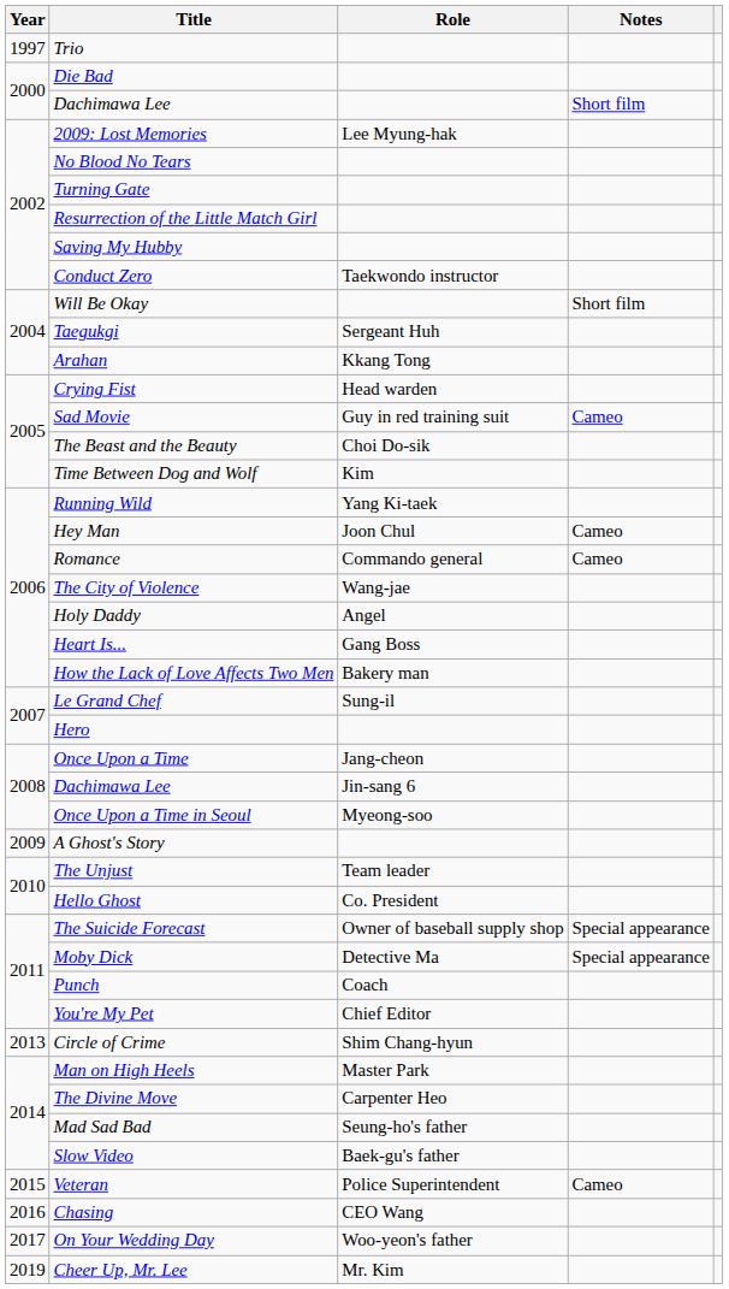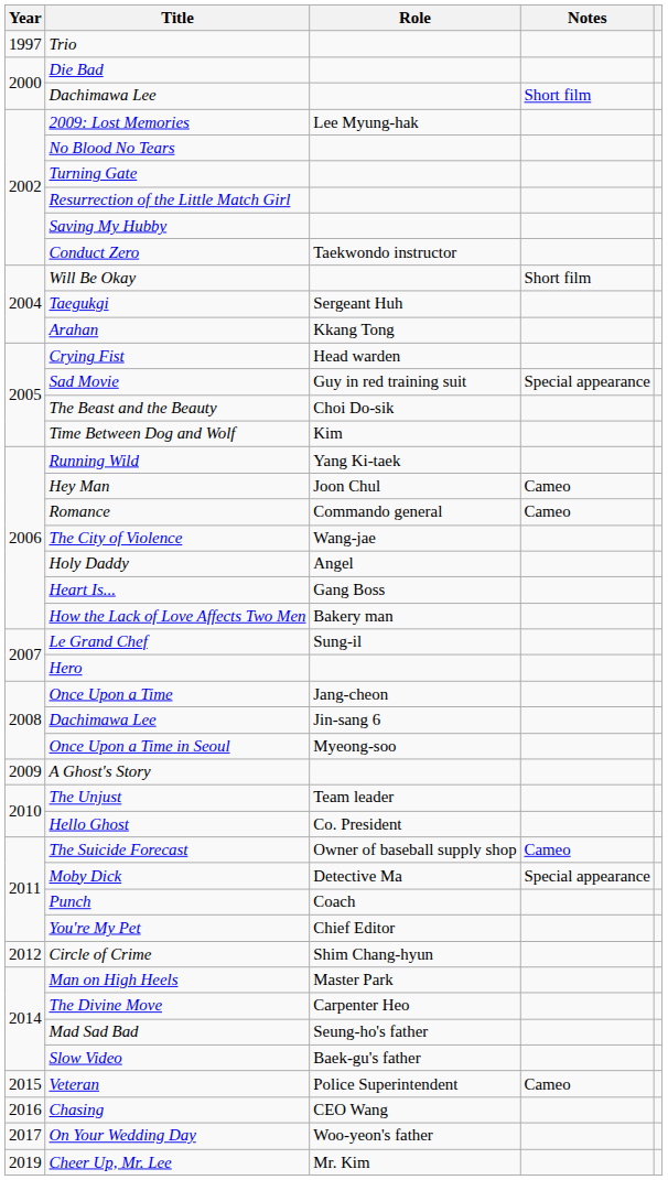 <table class="wikitable sortable">
 <tr>
 <th>Year</th>
 <th>Title</th>
 <th>Role</th>
 <th>Notes</th>
 <th></th>
 </tr>
 <tr>
 <td>1997</td>
 <td><em>Trio</em></td>
 <td></td>
 <td></td>
 <td></td>
 </tr>
 <tr>
 <td rowspan="2">2000</td>
 <td><em><a href='#'>Die Bad</a></em></td>
 <td></td>
 <td></td>
 <td></td>
 </tr>
 <tr>
 <td><em>Dachimawa Lee</em></td>
 <td></td>
 <td><a href='#'>Short film</a></td>
 <td></td>
 </tr>
 <tr>
 <td rowspan="6">2002</td>
 <td><em><a href='#'>2009: Lost Memories</a></em></td>
 <td>Lee Myung-hak</td>
 <td></td>
 <td></td>
 </tr>
 <tr>
 <td><em><a href='#'>No Blood No Tears</a></em></td>
 <td></td>
 <td></td>
 <td></td>
 </tr>
 <tr>
 <td><em><a href='#'>Turning Gate</a></em></td>
 <td></td>
 <td></td>
 <td></td>
 </tr>
 <tr>
 <td><em><a href='#'>Resurrection of the Little Match Girl</a></em></td>
 <td></td>
 <td></td>
 <td></td>
 </tr>
 <tr>
 <td><em><a href='#'>Saving My Hubby</a></em></td>
 <td></td>
 <td></td>
 <td></td>
 </tr>
 <tr>
 <td><em><a href='#'>Conduct Zero</a></em></td>
 <td>Taekwondo instructor</td>
 <td></td>
 <td></td>
 </tr>
 <tr>
 <td rowspan="3">2004</td>
 <td><em>Will Be Okay</em></td>
 <td></td>
 <td>Short film</td>
 <td></td>
 </tr>
 <tr>
 <td><em><a href='#'>Taegukgi</a></em></td>
 <td>Sergeant Huh</td>
 <td></td>
 <td></td>
 </tr>
 <tr>
 <td><em><a href='#'>Arahan</a></em></td>
 <td>Kkang Tong</td>
 <td></td>
 <td></td>
 </tr>
 <tr>
 <td rowspan="4">2005</td>
 <td><em><a href='#'>Crying Fist</a></em></td>
 <td>Head warden</td>
 <td></td>
 <td></td>
 </tr>
 <tr>
 <td><em><a href='#'>Sad Movie</a></em></td>
 <td>Guy in red training suit</td>
-<td><a href='#'>Cameo</a></td>
+<td>Special appearance</td>
 <td></td>
 </tr>
 <tr>
 <td><em>The Beast and the Beauty</em></td>
 <td>Choi Do-sik</td>
 <td></td>
 <td></td>
 </tr>
 <tr>
 <td><em>Time Between Dog and Wolf</em></td>
 <td>Kim</td>
 <td></td>
 <td></td>
 </tr>
 <tr>
 <td rowspan="7">2006</td>
 <td><em><a href='#'>Running Wild</a></em></td>
 <td>Yang Ki-taek</td>
 <td></td>
 <td></td>
 </tr>
 <tr>
 <td><em>Hey Man</em></td>
 <td>Joon Chul</td>
 <td>Cameo</td>
 <td></td>
 </tr>
 <tr>
 <td><em>Romance</em></td>
 <td>Commando general</td>
 <td>Cameo</td>
 <td></td>
 </tr>
 <tr>
 <td><em><a href='#'>The City of Violence</a></em></td>
 <td>Wang-jae</td>
 <td></td>
 <td></td>
 </tr>
 <tr>
 <td><em>Holy Daddy</em></td>
 <td>Angel</td>
 <td></td>
 <td></td>
 </tr>
 <tr>
 <td><em><a href='#'>Heart Is...</a></em></td>
 <td>Gang Boss</td>
 <td></td>
 <td></td>
 </tr>
 <tr>
 <td><em><a href='#'>How the Lack of Love Affects Two Men</a></em></td>
 <td>Bakery man</td>
 <td></td>
 <td></td>
 </tr>
 <tr>
 <td rowspan="2">2007</td>
 <td><em><a href='#'>Le Grand Chef</a></em></td>
 <td>Sung-il</td>
 <td></td>
 <td></td>
 </tr>
 <tr>
 <td><em><a href='#'>Hero</a></em></td>
 <td></td>
 <td></td>
 <td></td>
 </tr>
 <tr>
 <td rowspan="3">2008</td>
 <td><em><a href='#'>Once Upon a Time</a></em></td>
 <td>Jang-cheon</td>
 <td></td>
 <td></td>
 </tr>
 <tr>
 <td><em><a href='#'>Dachimawa Lee</a></em></td>
 <td>Jin-sang 6</td>
 <td></td>
 <td></td>
 </tr>
 <tr>
 <td><em><a href='#'>Once Upon a Time in Seoul</a></em></td>
 <td>Myeong-soo</td>
 <td></td>
 <td></td>
 </tr>
 <tr>
 <td>2009</td>
 <td><em>A Ghost's Story</em></td>
 <td></td>
 <td></td>
 <td></td>
 </tr>
 <tr>
 <td rowspan="2">2010</td>
 <td><em><a href='#'>The Unjust</a></em></td>
 <td>Team leader</td>
 <td></td>
 <td></td>
 </tr>
 <tr>
 <td><em><a href='#'>Hello Ghost</a></em></td>
 <td>Co. President</td>
 <td></td>
 <td></td>
 </tr>
 <tr>
 <td rowspan="4">2011</td>
 <td><em><a href='#'>The Suicide Forecast</a></em></td>
 <td>Owner of baseball supply shop</td>
-<td>Special appearance</td>
+<td><a href='#'>Cameo</a></td>
 <td></td>
 </tr>
 <tr>
 <td><em><a href='#'>Moby Dick</a></em></td>
 <td>Detective Ma</td>
 <td>Special appearance</td>
 <td></td>
 </tr>
 <tr>
 <td><em><a href='#'>Punch</a></em></td>
 <td>Coach</td>
 <td></td>
 <td></td>
 </tr>
 <tr>
 <td><em><a href='#'>You're My Pet</a></em></td>
 <td>Chief Editor</td>
 <td></td>
 <td></td>
 </tr>
 <tr>
-<td>2013</td>
+<td>2012</td>
 <td><em>Circle of Crime</em></td>
 <td>Shim Chang-hyun</td>
 <td></td>
 <td></td>
 </tr>
 <tr>
 <td rowspan="4">2014</td>
 <td><em><a href='#'>Man on High Heels</a></em></td>
 <td>Master Park</td>
 <td></td>
 <td></td>
 </tr>
 <tr>
 <td><em><a href='#'>The Divine Move</a></em></td>
 <td>Carpenter Heo</td>
 <td></td>
 <td></td>
 </tr>
 <tr>
 <td><em>Mad Sad Bad</em></td>
 <td>Seung-ho's father</td>
 <td></td>
 <td></td>
 </tr>
 <tr>
 <td><em><a href='#'>Slow Video</a></em></td>
 <td>Baek-gu's father</td>
 <td></td>
 <td></td>
 </tr>
 <tr>
 <td>2015</td>
 <td><em><a href='#'>Veteran</a></em></td>
 <td>Police Superintendent</td>
 <td>Cameo</td>
 <td></td>
 </tr>
 <tr>
 <td>2016</td>
 <td><em><a href='#'>Chasing</a></em></td>
 <td>CEO Wang</td>
 <td></td>
 <td></td>
 </tr>
 <tr>
 <td>2017</td>
 <td><em><a href='#'>On Your Wedding Day</a></em></td>
 <td>Woo-yeon's father</td>
 <td></td>
 <td></td>
 </tr>
 <tr>
 <td>2019</td>
 <td><em><a href='#'>Cheer Up, Mr. Lee</a></em></td>
 <td>Mr. Kim</td>
 <td></td>
 <td></td>
 </tr>
 </table>
